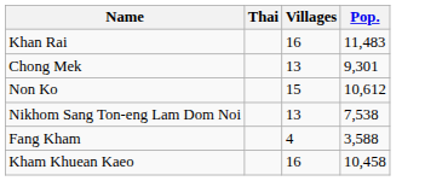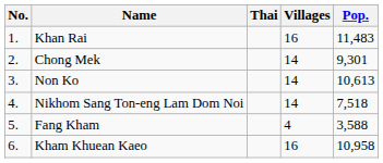 <table class="wikitable sortable">
 <tr>
+<th>No.</th>
 <th>Name</th>
 <th>Thai</th>
 <th>Villages</th>
 <th><a href='#'>Pop.</a></th>
 </tr>
 <tr>
+<td>1.</td>
 <td>Khan Rai</td>
 <td></td>
 <td>16</td>
 <td>11,483</td>
 </tr>
 <tr>
+<td>2.</td>
 <td>Chong Mek</td>
 <td></td>
-<td>13</td>
+<td>14</td>
 <td>9,301</td>
 </tr>
 <tr>
+<td>3.</td>
 <td>Non Ko</td>
 <td></td>
-<td>15</td>
-<td>10,612</td>
+<td>14</td>
+<td>10,613</td>
 </tr>
 <tr>
+<td>4.</td>
 <td>Nikhom Sang Ton-eng Lam Dom Noi</td>
 <td></td>
-<td>13</td>
-<td>7,538</td>
+<td>14</td>
+<td>7,518</td>
 </tr>
 <tr>
+<td>5.</td>
 <td>Fang Kham</td>
 <td></td>
 <td>4</td>
 <td>3,588</td>
 </tr>
 <tr>
+<td>6.</td>
 <td>Kham Khuean Kaeo</td>
 <td></td>
 <td>16</td>
-<td>10,458</td>
+<td>10,958</td>
 </tr>
 </table>
